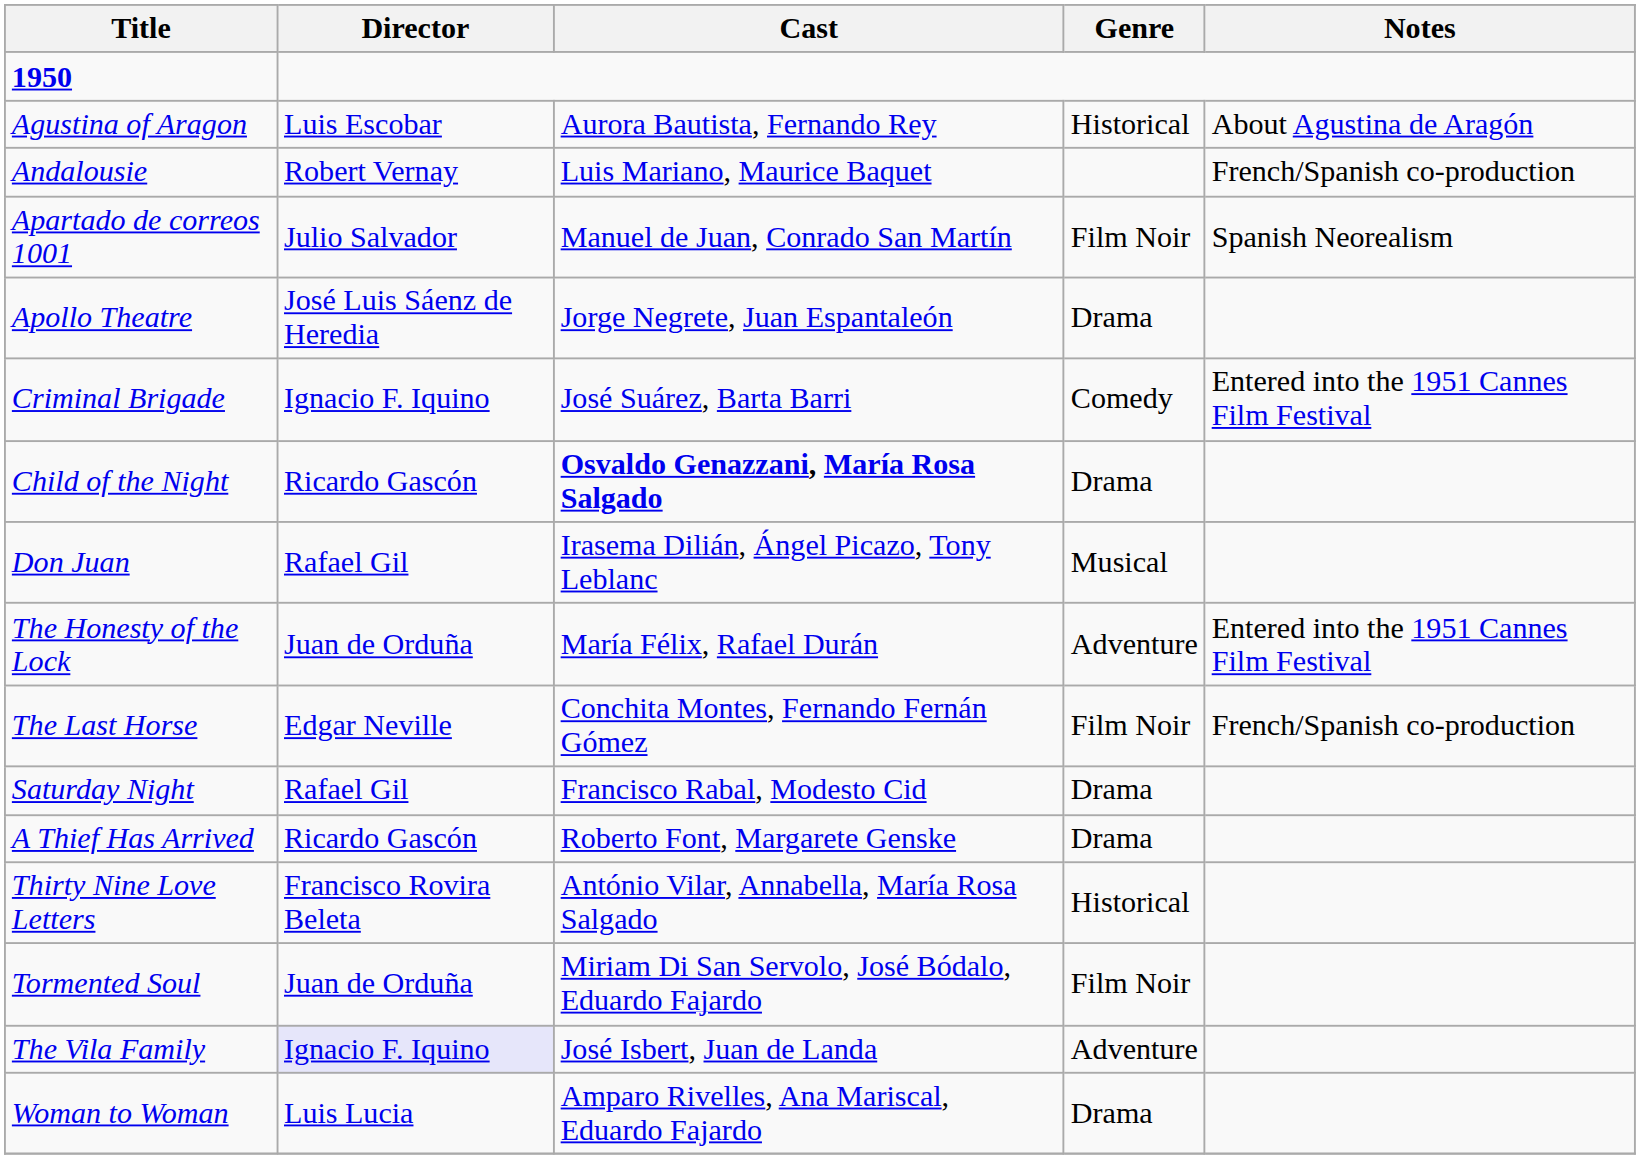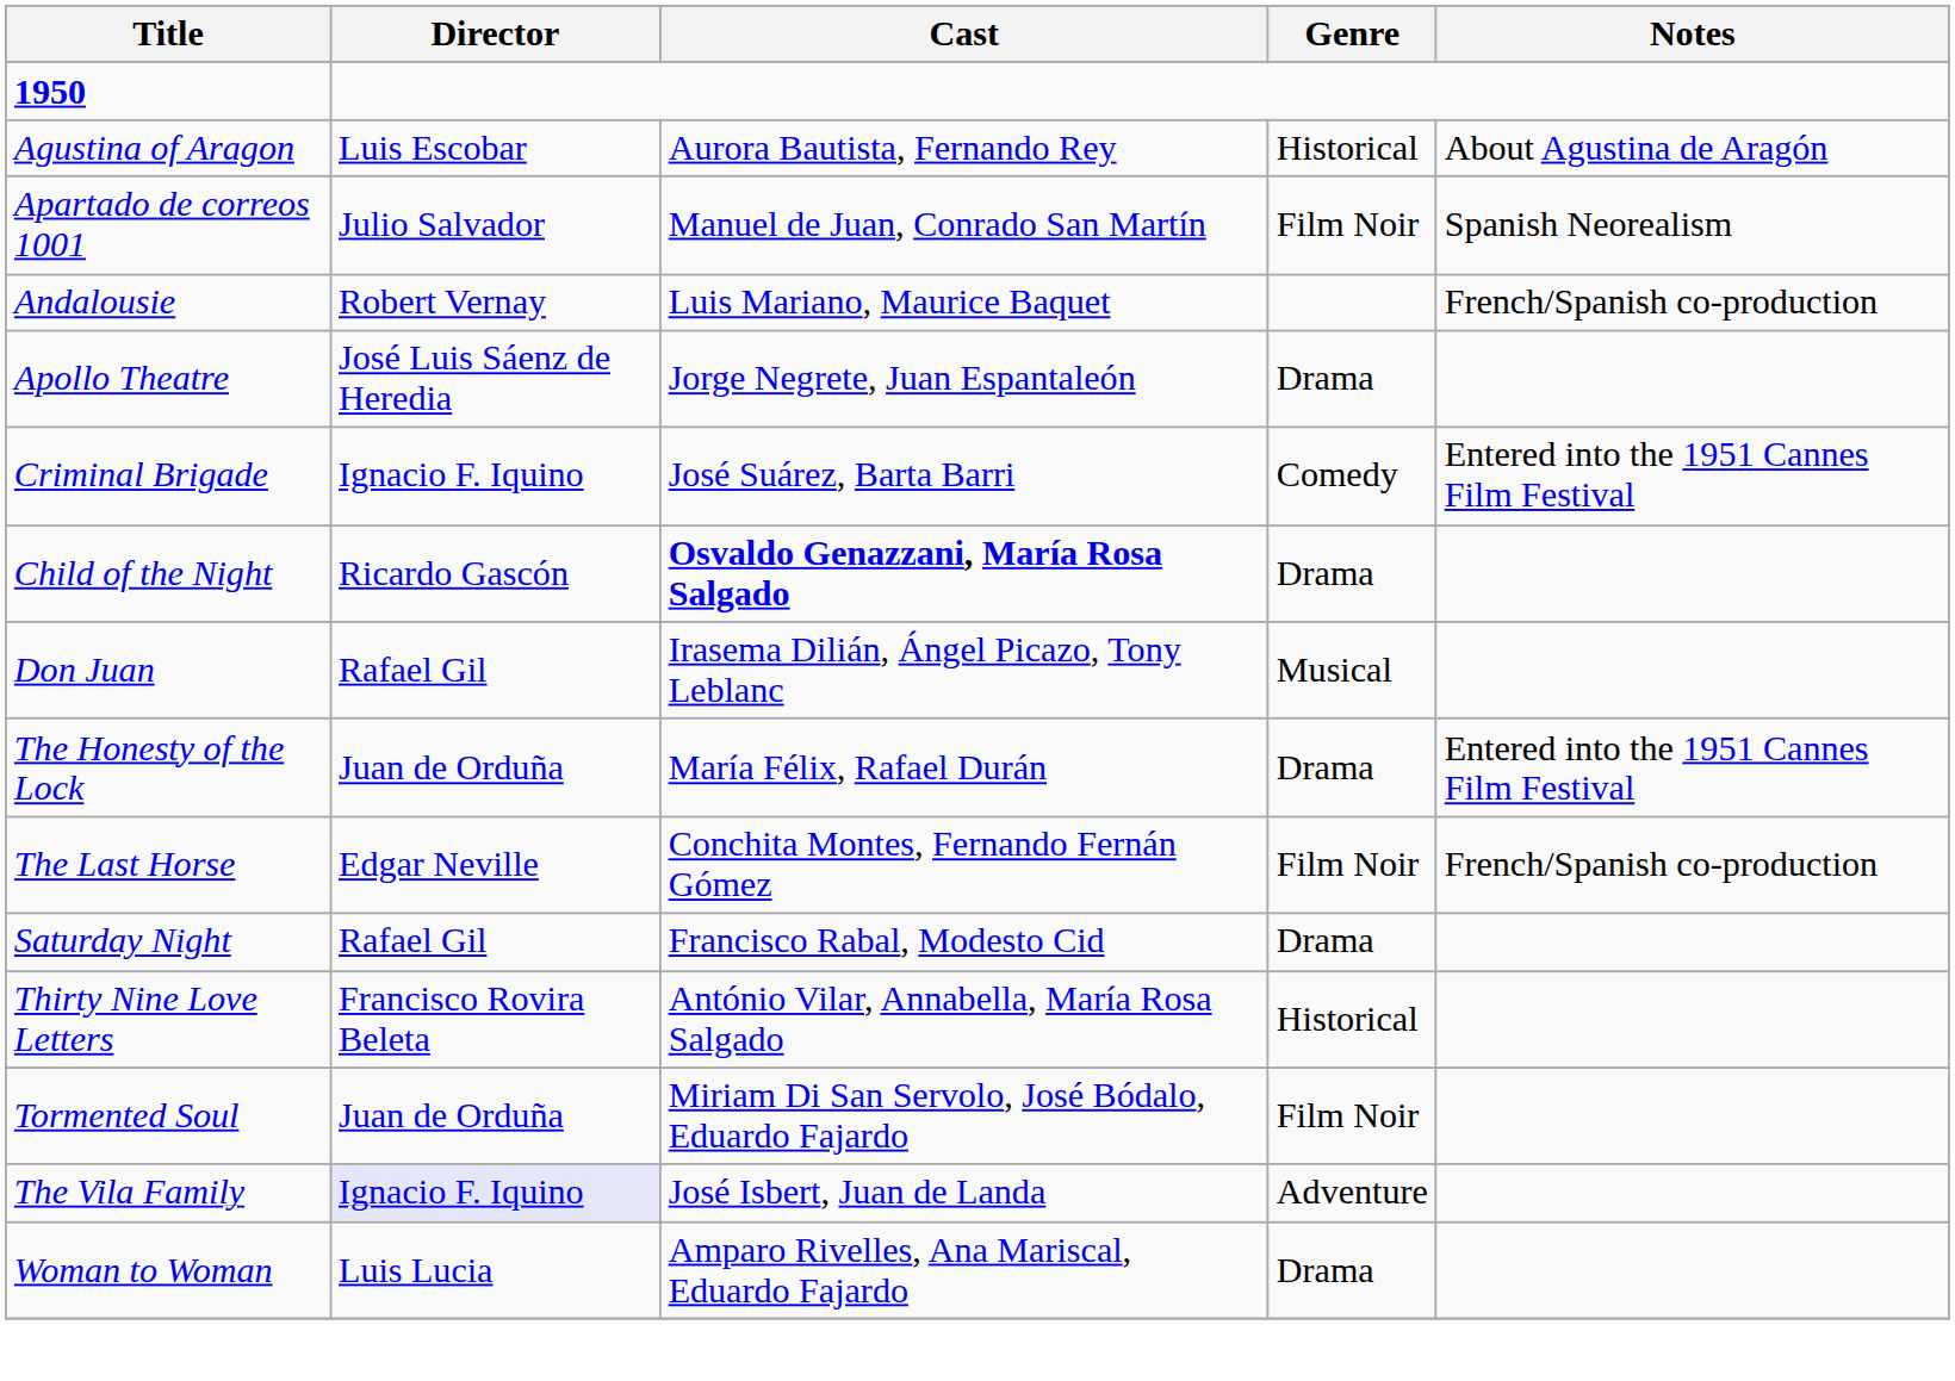 <table class="wikitable">
 <tr>
 <th>Title</th>
 <th>Director</th>
 <th>Cast</th>
 <th>Genre</th>
 <th>Notes</th>
 </tr>
 <tr>
 <td><strong><a href='#'>1950</a></strong></td>
 </tr>
 <tr>
 <td><em><a href='#'>Agustina of Aragon</a></em></td>
 <td><a href='#'>Luis Escobar</a></td>
 <td><a href='#'>Aurora Bautista</a>, <a href='#'>Fernando Rey</a></td>
 <td>Historical</td>
 <td>About <a href='#'>Agustina de Aragón</a></td>
 </tr>
 <tr>
+<td><em><a href='#'>Apartado de correos 1001</a></em></td>
+<td><a href='#'>Julio Salvador</a></td>
+<td><a href='#'>Manuel de Juan</a>, <a href='#'>Conrado San Martín</a></td>
+<td>Film Noir</td>
+<td>Spanish Neorealism</td>
+</tr>
+<tr>
 <td><em><a href='#'>Andalousie</a></em></td>
 <td><a href='#'>Robert Vernay</a></td>
 <td><a href='#'>Luis Mariano</a>, <a href='#'>Maurice Baquet</a></td>
 <td></td>
 <td>French/Spanish co-production</td>
-</tr>
-<tr>
-<td><em><a href='#'>Apartado de correos 1001</a></em></td>
-<td><a href='#'>Julio Salvador</a></td>
-<td><a href='#'>Manuel de Juan</a>, <a href='#'>Conrado San Martín</a></td>
-<td>Film Noir</td>
-<td>Spanish Neorealism</td>
 </tr>
 <tr>
 <td><em><a href='#'>Apollo Theatre</a></em></td>
 <td><a href='#'>José Luis Sáenz de Heredia</a></td>
 <td><a href='#'>Jorge Negrete</a>, <a href='#'>Juan Espantaleón</a></td>
 <td>Drama</td>
 <td></td>
 </tr>
 <tr>
 <td><em><a href='#'>Criminal Brigade</a></em></td>
 <td><a href='#'>Ignacio F. Iquino</a></td>
 <td><a href='#'>José Suárez</a>, <a href='#'>Barta Barri</a></td>
 <td>Comedy</td>
 <td>Entered into the <a href='#'>1951 Cannes Film Festival</a></td>
 </tr>
 <tr>
 <td><em><a href='#'>Child of the Night</a></em></td>
 <td><a href='#'>Ricardo Gascón </a></td>
 <td><strong><a href='#'>Osvaldo Genazzani</a>, <a href='#'>María Rosa Salgado</a></strong></td>
 <td>Drama</td>
 <td></td>
 </tr>
 <tr>
 <td><em><a href='#'>Don Juan</a></em></td>
 <td><a href='#'>Rafael Gil</a></td>
 <td><a href='#'>Irasema Dilián</a>, <a href='#'>Ángel Picazo</a>, <a href='#'>Tony Leblanc</a></td>
 <td>Musical</td>
 <td></td>
 </tr>
 <tr>
 <td><em><a href='#'>The Honesty of the Lock</a></em></td>
 <td><a href='#'>Juan de Orduña</a></td>
 <td><a href='#'>María Félix</a>, <a href='#'>Rafael Durán</a></td>
-<td>Adventure</td>
+<td>Drama</td>
 <td>Entered into the <a href='#'>1951 Cannes Film Festival</a></td>
 </tr>
 <tr>
 <td><em><a href='#'>The Last Horse</a></em></td>
 <td><a href='#'>Edgar Neville</a></td>
 <td><a href='#'>Conchita Montes</a>, <a href='#'>Fernando Fernán Gómez</a></td>
 <td>Film Noir</td>
 <td>French/Spanish co-production</td>
 </tr>
 <tr>
 <td><em><a href='#'>Saturday Night</a></em></td>
 <td><a href='#'>Rafael Gil</a></td>
 <td><a href='#'>Francisco Rabal</a>, <a href='#'>Modesto Cid</a></td>
-<td>Drama</td>
-<td></td>
-</tr>
-<tr>
-<td><em><a href='#'>A Thief Has Arrived</a></em></td>
-<td><a href='#'>Ricardo Gascón </a></td>
-<td><a href='#'>Roberto Font</a>, <a href='#'>Margarete Genske </a></td>
 <td>Drama</td>
 <td></td>
 </tr>
 <tr>
 <td><em><a href='#'>Thirty Nine Love Letters</a></em></td>
 <td><a href='#'>Francisco Rovira Beleta</a></td>
 <td><a href='#'>António Vilar</a>, <a href='#'>Annabella</a>, <a href='#'>María Rosa Salgado</a></td>
 <td>Historical</td>
 <td></td>
 </tr>
 <tr>
 <td><em><a href='#'>Tormented Soul</a></em></td>
 <td><a href='#'>Juan de Orduña</a></td>
 <td><a href='#'>Miriam Di San Servolo</a>, <a href='#'>José Bódalo</a>, <a href='#'>Eduardo Fajardo</a></td>
 <td>Film Noir</td>
 <td></td>
 </tr>
 <tr>
 <td><em><a href='#'>The Vila Family</a></em></td>
 <td style="background: lavender;"><a href='#'>Ignacio F. Iquino</a></td>
 <td><a href='#'>José Isbert</a>, <a href='#'>Juan de Landa </a></td>
 <td>Adventure</td>
 <td></td>
 </tr>
 <tr>
 <td><em><a href='#'>Woman to Woman</a></em></td>
 <td><a href='#'>Luis Lucia</a></td>
 <td><a href='#'>Amparo Rivelles</a>, <a href='#'>Ana Mariscal</a>, <a href='#'>Eduardo Fajardo</a></td>
 <td>Drama</td>
 <td></td>
 </tr>
 <tr>
 </tr>
 </table>
